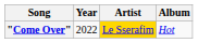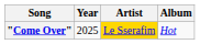 <table class="wikitable plainrowheaders">
 <tr>
 <th>Song</th>
 <th>Year</th>
 <th>Artist</th>
 <th>Album</th>
 </tr>
 <tr>
 <th scope="row">"<a href='#'>Come Over</a>"</th>
-<td>2022</td>
+<td>2025</td>
 <td style="background: gold;"><a href='#'>Le Sserafim</a></td>
 <td><em><a href='#'>Hot</a></em></td>
 </tr>
 </table>
